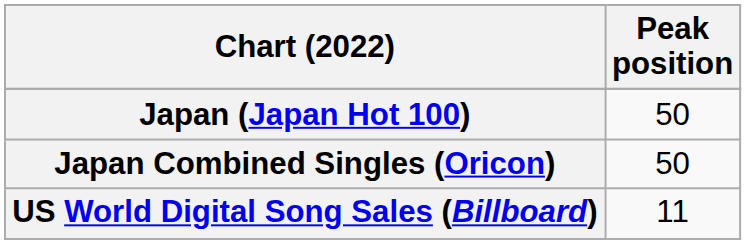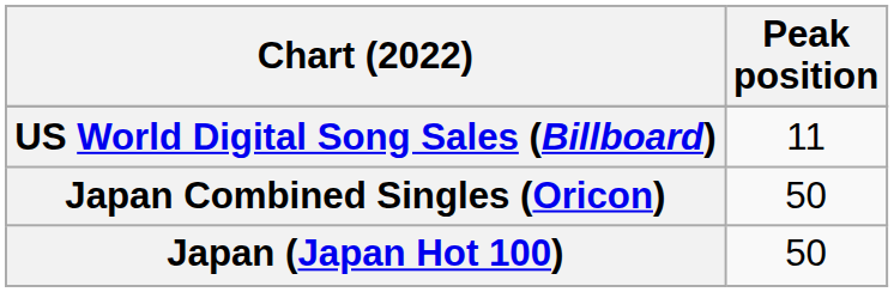 <table class="wikitable sortable plainrowheaders" style="text-align:center">
 <tr>
 <th scope="col">Chart (2022)</th>
 <th scope="col">Peak<br>position</th>
 </tr>
 <tr>
 </tr>
 <tr>
-<th scope="row">Japan (<a href='#'>Japan Hot 100</a>)</th>
-<td>50</td>
+<th scope="row">US <a href='#'>World Digital Song Sales</a> (<em><a href='#'>Billboard</a></em>)</th>
+<td>11</td>
 </tr>
 <tr>
 <th scope="row">Japan Combined Singles (<a href='#'>Oricon</a>)</th>
 <td>50</td>
 </tr>
 <tr>
-<th scope="row">US <a href='#'>World Digital Song Sales</a> (<em><a href='#'>Billboard</a></em>)</th>
-<td>11</td>
+<th scope="row">Japan (<a href='#'>Japan Hot 100</a>)</th>
+<td>50</td>
 </tr>
 </table>
